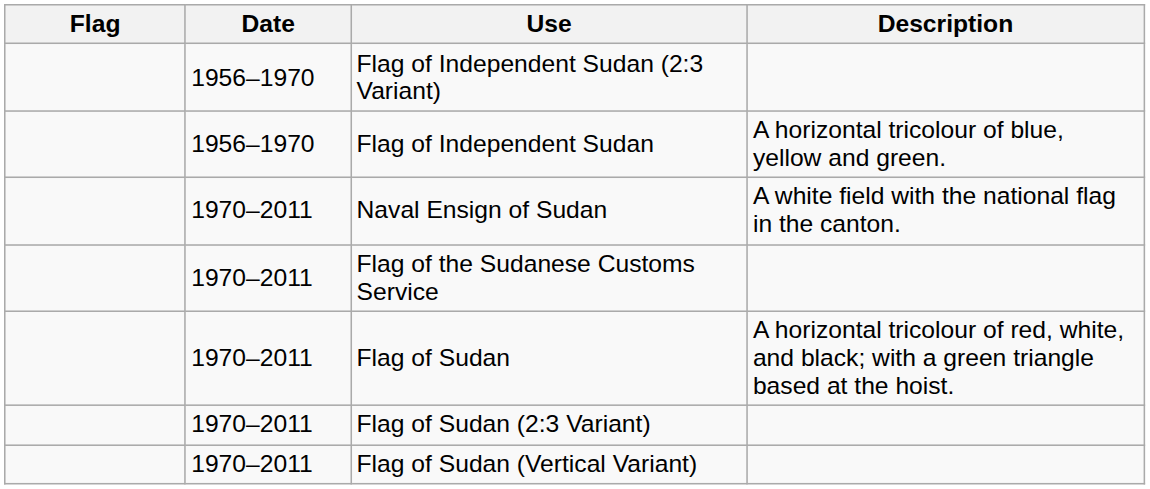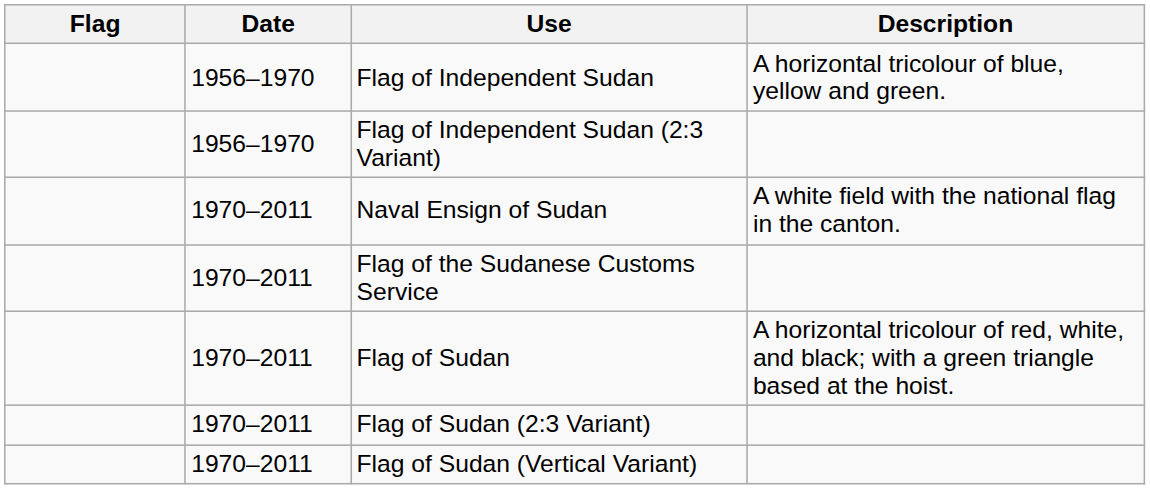 <table class="wikitable">
 <tr>
 <th style="width:110px;">Flag</th>
 <th style="width:100px;">Date</th>
 <th style="width:250px;">Use</th>
 <th style="width:250px;">Description</th>
 </tr>
 <tr>
 <td></td>
 <td>1956–1970</td>
-<td>Flag of Independent Sudan (2:3 Variant)</td>
-<td></td>
+<td>Flag of Independent Sudan</td>
+<td>A horizontal tricolour of blue, yellow and green.</td>
 </tr>
 <tr>
 <td></td>
 <td>1956–1970</td>
-<td>Flag of Independent Sudan</td>
-<td>A horizontal tricolour of blue, yellow and green.</td>
+<td>Flag of Independent Sudan (2:3 Variant)</td>
+<td></td>
 </tr>
 <tr>
 <td></td>
 <td>1970–2011</td>
 <td>Naval Ensign of Sudan</td>
 <td>A white field with the national flag in the canton.</td>
 </tr>
 <tr>
 <td></td>
 <td>1970–2011</td>
 <td>Flag of the Sudanese Customs Service</td>
 <td></td>
 </tr>
 <tr>
 <td></td>
 <td>1970–2011</td>
 <td>Flag of Sudan</td>
 <td>A horizontal tricolour of red, white, and black; with a green triangle based at the hoist.</td>
 </tr>
 <tr>
 <td></td>
 <td>1970–2011</td>
 <td>Flag of Sudan (2:3 Variant)</td>
 <td></td>
 </tr>
 <tr>
 <td></td>
 <td>1970–2011</td>
 <td>Flag of Sudan (Vertical Variant)</td>
 <td></td>
 </tr>
 </table>
